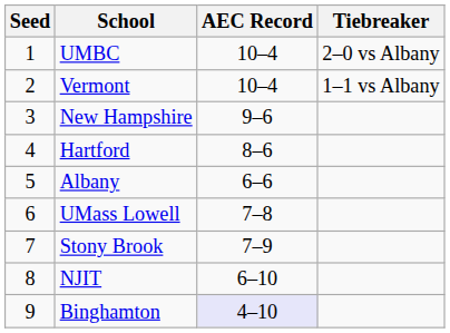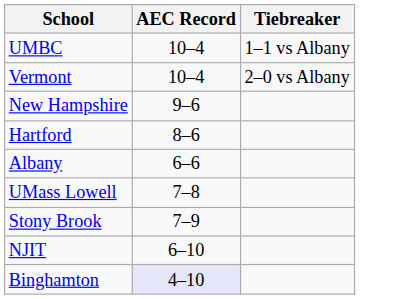 <table class="wikitable" style="text-align:center">
 <tr>
-<th>Seed</th>
 <th>School</th>
 <th>AEC Record</th>
 <th>Tiebreaker</th>
 </tr>
 <tr>
-<td>1</td>
 <td align=left><a href='#'>UMBC</a></td>
+<td>10–4</td>
+<td>1–1 vs Albany</td>
+</tr>
+<tr>
+<td align=left><a href='#'>Vermont</a></td>
 <td>10–4</td>
 <td>2–0 vs Albany</td>
 </tr>
 <tr>
-<td>2</td>
-<td align=left><a href='#'>Vermont</a></td>
-<td>10–4</td>
-<td>1–1 vs Albany</td>
-</tr>
-<tr>
-<td>3</td>
 <td align=left><a href='#'>New Hampshire</a></td>
 <td>9–6</td>
 <td></td>
 </tr>
 <tr>
-<td>4</td>
 <td align=left><a href='#'>Hartford</a></td>
 <td>8–6</td>
 <td></td>
 </tr>
 <tr>
-<td>5</td>
 <td align=left><a href='#'>Albany</a></td>
 <td>6–6</td>
 <td></td>
 </tr>
 <tr>
-<td>6</td>
 <td align=left><a href='#'>UMass Lowell</a></td>
 <td>7–8</td>
 <td></td>
 </tr>
 <tr>
-<td>7</td>
 <td align=left><a href='#'>Stony Brook</a></td>
 <td>7–9</td>
 <td></td>
 </tr>
 <tr>
-<td>8</td>
 <td align=left><a href='#'>NJIT</a></td>
 <td>6–10</td>
 <td></td>
 </tr>
 <tr>
-<td>9</td>
 <td align=left><a href='#'>Binghamton</a></td>
 <td style="background: lavender;">4–10</td>
 <td></td>
 </tr>
 </table>
